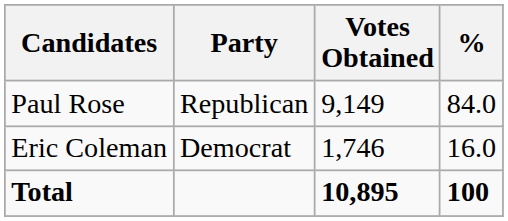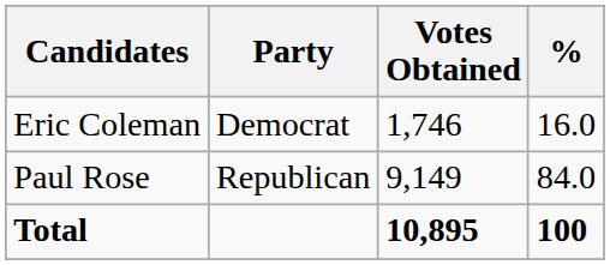 <table class="wikitable">
 <tr>
 <th>Candidates</th>
 <th>Party</th>
 <th>Votes<br>Obtained</th>
 <th>%</th>
 </tr>
 <tr>
+<td>Eric Coleman</td>
+<td>Democrat</td>
+<td>1,746</td>
+<td>16.0</td>
+</tr>
+<tr>
 <td>Paul Rose</td>
 <td>Republican</td>
 <td>9,149</td>
 <td>84.0</td>
-</tr>
-<tr>
-<td>Eric Coleman</td>
-<td>Democrat</td>
-<td>1,746</td>
-<td>16.0</td>
 </tr>
 <tr>
 <td><strong>Total</strong></td>
 <td></td>
 <td><strong>10,895</strong></td>
 <td><strong>100</strong></td>
 </tr>
 </table>
